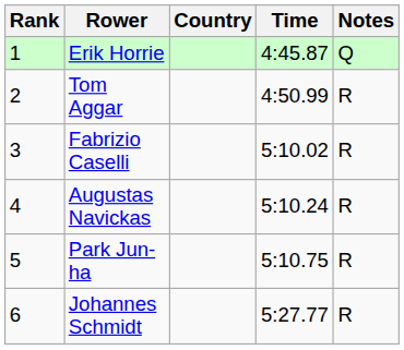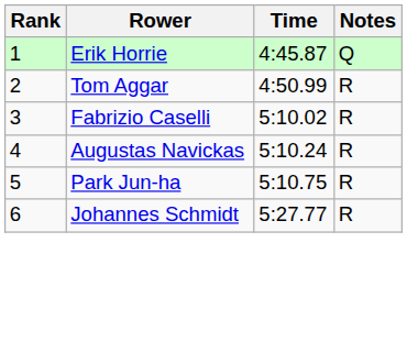 <table class="wikitable" width=50%>
 <tr>
 <th>Rank</th>
 <th>Rower</th>
-<th>Country</th>
 <th>Time</th>
 <th>Notes</th>
 </tr>
 <tr bgcolor=#ccffcc>
 <td>1</td>
 <td><a href='#'>Erik Horrie</a></td>
-<td></td>
 <td>4:45.87</td>
 <td>Q</td>
 </tr>
 <tr>
 <td>2</td>
 <td><a href='#'>Tom Aggar</a></td>
-<td></td>
 <td>4:50.99</td>
 <td>R</td>
 </tr>
 <tr>
 <td>3</td>
 <td><a href='#'>Fabrizio Caselli</a></td>
-<td></td>
 <td>5:10.02</td>
 <td>R</td>
 </tr>
 <tr>
 <td>4</td>
 <td><a href='#'>Augustas Navickas</a></td>
-<td></td>
 <td>5:10.24</td>
 <td>R</td>
 </tr>
 <tr>
 <td>5</td>
 <td><a href='#'>Park Jun-ha</a></td>
-<td></td>
 <td>5:10.75</td>
 <td>R</td>
 </tr>
 <tr>
 <td>6</td>
 <td><a href='#'>Johannes Schmidt</a></td>
-<td></td>
 <td>5:27.77</td>
 <td>R</td>
 </tr>
 </table>
